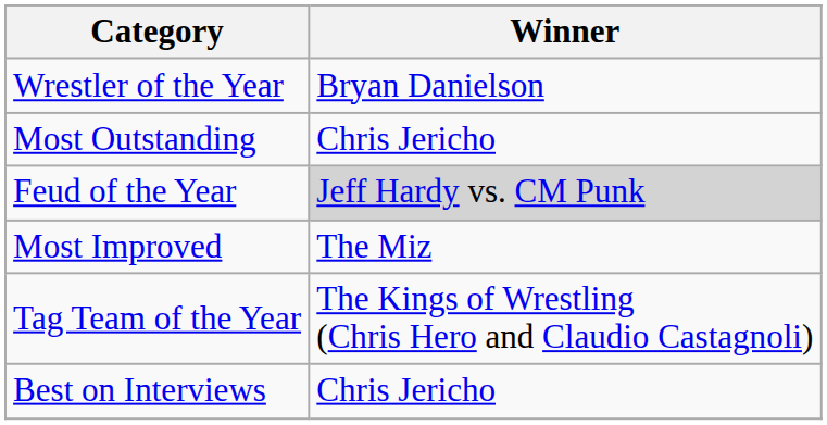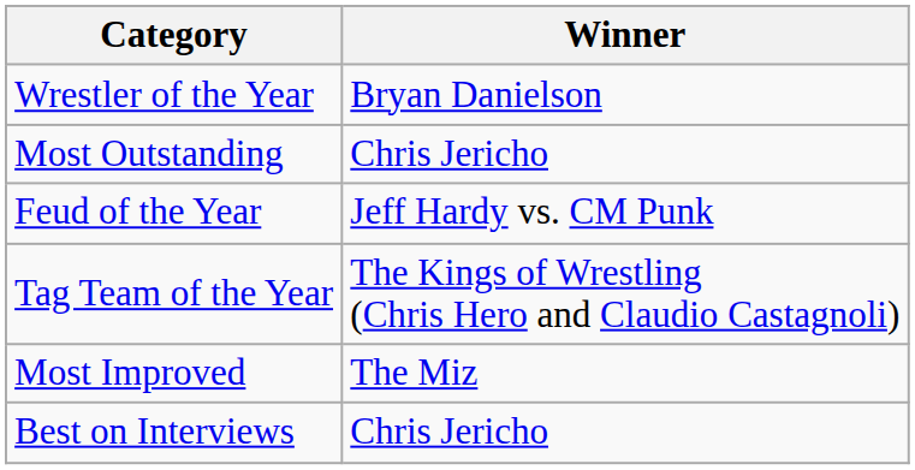 <table class="wikitable">
 <tr>
 <th>Category</th>
 <th>Winner</th>
 </tr>
 <tr>
 <td><a href='#'>Wrestler of the Year</a></td>
 <td><a href='#'>Bryan Danielson</a></td>
 </tr>
 <tr>
 <td><a href='#'>Most Outstanding</a></td>
 <td><a href='#'>Chris Jericho</a></td>
 </tr>
 <tr>
 <td><a href='#'>Feud of the Year</a></td>
-<td style="background: lightgrey;"><a href='#'>Jeff Hardy</a> vs. <a href='#'>CM Punk</a></td>
+<td><a href='#'>Jeff Hardy</a> vs. <a href='#'>CM Punk</a></td>
+</tr>
+<tr>
+<td><a href='#'>Tag Team of the Year</a></td>
+<td><a href='#'>The Kings of Wrestling</a><br>(<a href='#'>Chris Hero</a> and <a href='#'>Claudio Castagnoli</a>)</td>
 </tr>
 <tr>
 <td><a href='#'>Most Improved</a></td>
 <td><a href='#'>The Miz</a></td>
 </tr>
 <tr>
-<td><a href='#'>Tag Team of the Year</a></td>
-<td><a href='#'>The Kings of Wrestling</a><br>(<a href='#'>Chris Hero</a> and <a href='#'>Claudio Castagnoli</a>)</td>
-</tr>
-<tr>
 <td><a href='#'>Best on Interviews</a></td>
 <td><a href='#'>Chris Jericho</a></td>
 </tr>
 </table>
